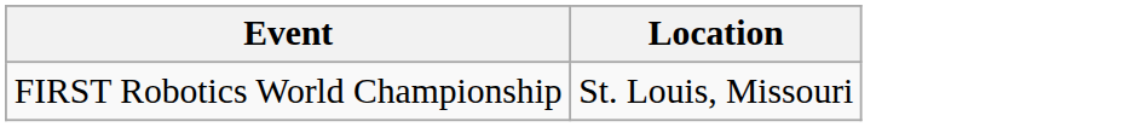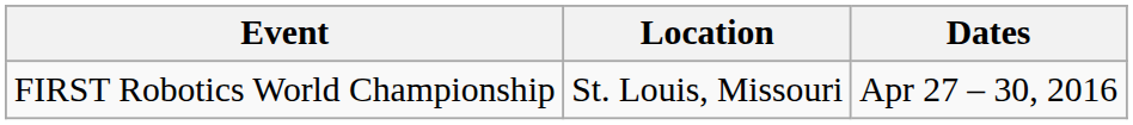 <table class="wikitable">
 <tr>
 <th>Event</th>
 <th>Location</th>
+<th>Dates</th>
 </tr>
 <tr>
 <td>FIRST Robotics World Championship</td>
 <td>St. Louis, Missouri</td>
+<td>Apr 27 – 30, 2016</td>
 </tr>
 </table>
